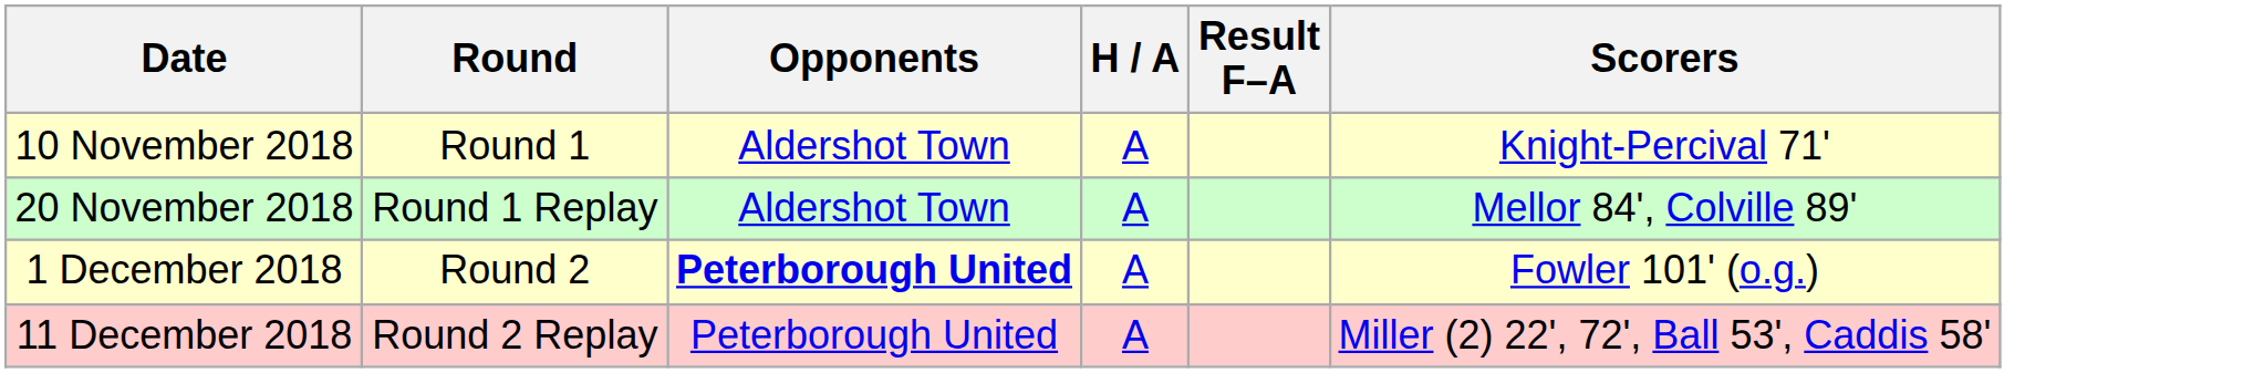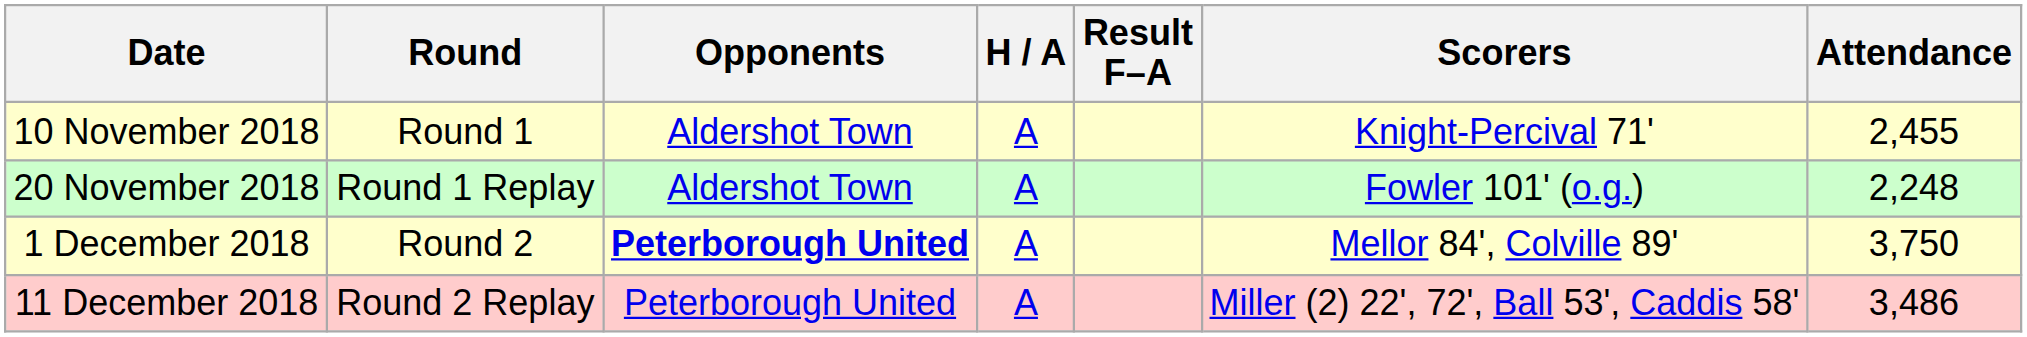 <table class="wikitable" style="text-align:center">
 <tr>
 <th>Date</th>
 <th>Round</th>
 <th>Opponents</th>
 <th>H / A</th>
 <th>Result<br>F–A</th>
 <th>Scorers</th>
+<th>Attendance</th>
 </tr>
 <tr bgcolor="#ffffcc">
 <td>10 November 2018</td>
 <td>Round 1</td>
 <td><a href='#'>Aldershot Town</a></td>
 <td><a href='#'>A</a></td>
 <td></td>
 <td><a href='#'>Knight-Percival</a> 71'</td>
+<td>2,455</td>
 </tr>
 <tr bgcolor="#ccffcc">
 <td>20 November 2018</td>
 <td>Round 1 Replay</td>
 <td><a href='#'>Aldershot Town</a></td>
 <td><a href='#'>A</a></td>
 <td> </td>
-<td><a href='#'>Mellor</a> 84', <a href='#'>Colville</a> 89'</td>
+<td><a href='#'>Fowler</a> 101' (<a href='#'>o.g.</a>)</td>
+<td>2,248</td>
 </tr>
 <tr bgcolor="#ffffcc">
 <td>1 December 2018</td>
 <td>Round 2</td>
 <td><strong><a href='#'>Peterborough United</a></strong></td>
 <td><a href='#'>A</a></td>
 <td></td>
-<td><a href='#'>Fowler</a> 101' (<a href='#'>o.g.</a>)</td>
+<td><a href='#'>Mellor</a> 84', <a href='#'>Colville</a> 89'</td>
+<td>3,750</td>
 </tr>
 <tr bgcolor="#ffcccc">
 <td>11 December 2018</td>
 <td>Round 2 Replay</td>
 <td><a href='#'>Peterborough United</a></td>
 <td><a href='#'>A</a></td>
 <td> </td>
 <td><a href='#'>Miller</a> (2) 22', 72', <a href='#'>Ball</a> 53', <a href='#'>Caddis</a> 58'</td>
+<td>3,486</td>
 </tr>
 </table>
